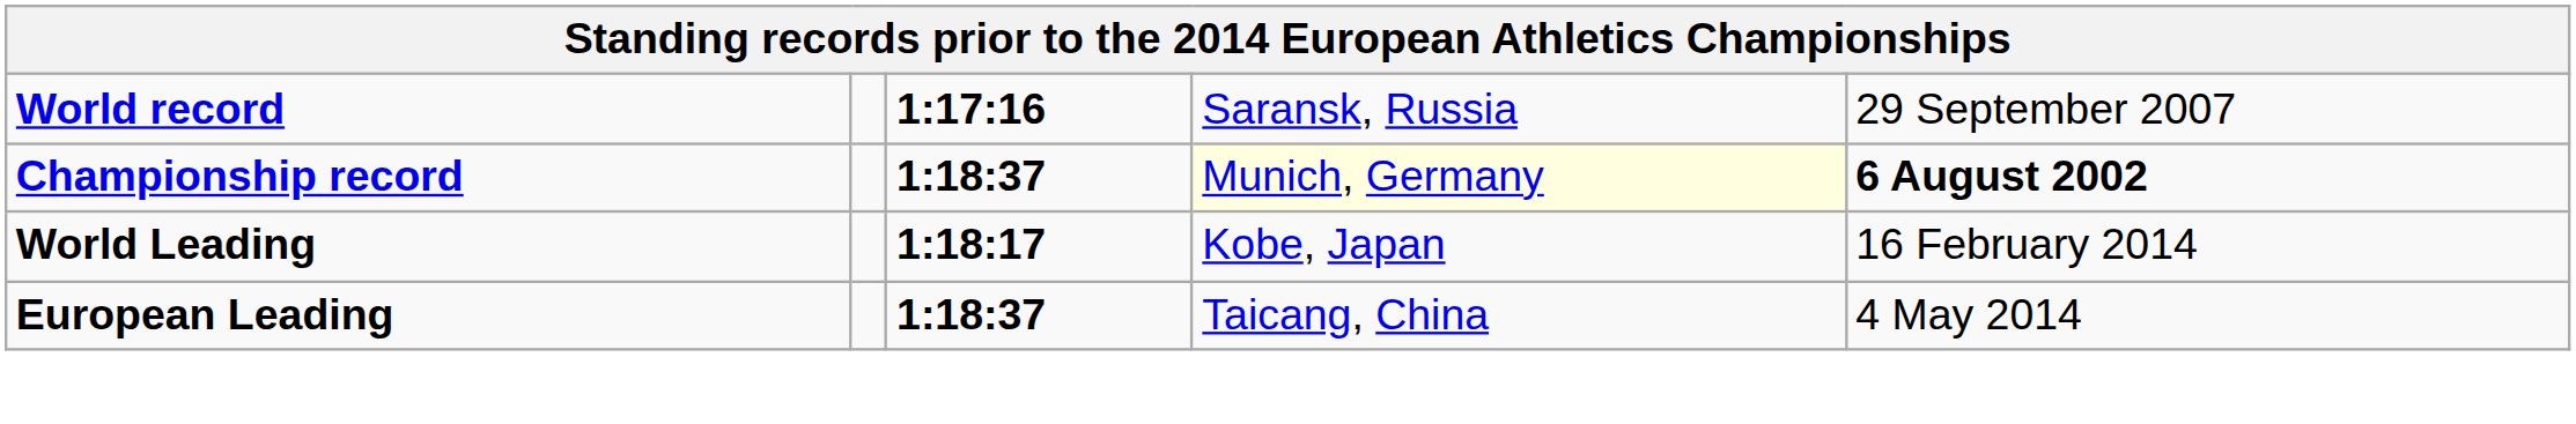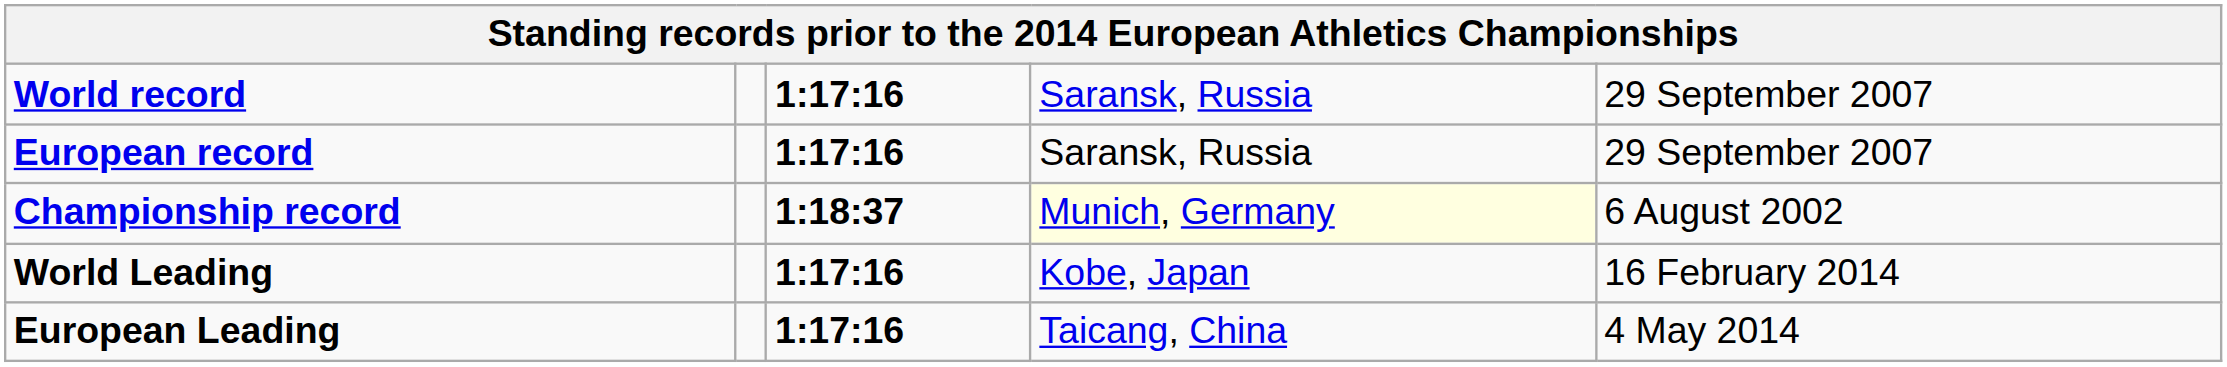 <table class="wikitable" width=75%>
 <tr>
 <th colspan="5">Standing records prior to the 2014 European Athletics Championships</th>
 </tr>
 <tr>
 <td><strong><a href='#'>World record</a></strong></td>
 <td></td>
 <td><strong>1:17:16</strong></td>
 <td><a href='#'>Saransk</a>, <a href='#'>Russia</a></td>
 <td>29 September 2007</td>
 </tr>
 <tr>
+<td><strong><a href='#'>European record</a></strong></td>
+<td></td>
+<td><strong>1:17:16</strong></td>
+<td>Saransk, Russia</td>
+<td>29 September 2007</td>
+</tr>
+<tr>
 <td><strong><a href='#'>Championship record</a></strong></td>
 <td></td>
 <td><strong>1:18:37</strong></td>
 <td style="background: lightyellow;"><a href='#'>Munich</a>, <a href='#'>Germany</a></td>
-<td><strong>6 August 2002</strong></td>
+<td>6 August 2002</td>
 </tr>
 <tr>
 <td><strong>World Leading</strong></td>
 <td></td>
-<td><strong>1:18:17</strong></td>
+<td><strong>1:17:16</strong></td>
 <td><a href='#'>Kobe</a>, <a href='#'>Japan</a></td>
 <td>16 February 2014</td>
 </tr>
 <tr>
 <td><strong>European Leading</strong></td>
 <td></td>
-<td><strong>1:18:37</strong></td>
+<td><strong>1:17:16</strong></td>
 <td><a href='#'>Taicang</a>, <a href='#'>China</a></td>
 <td>4 May 2014</td>
 </tr>
 </table>
